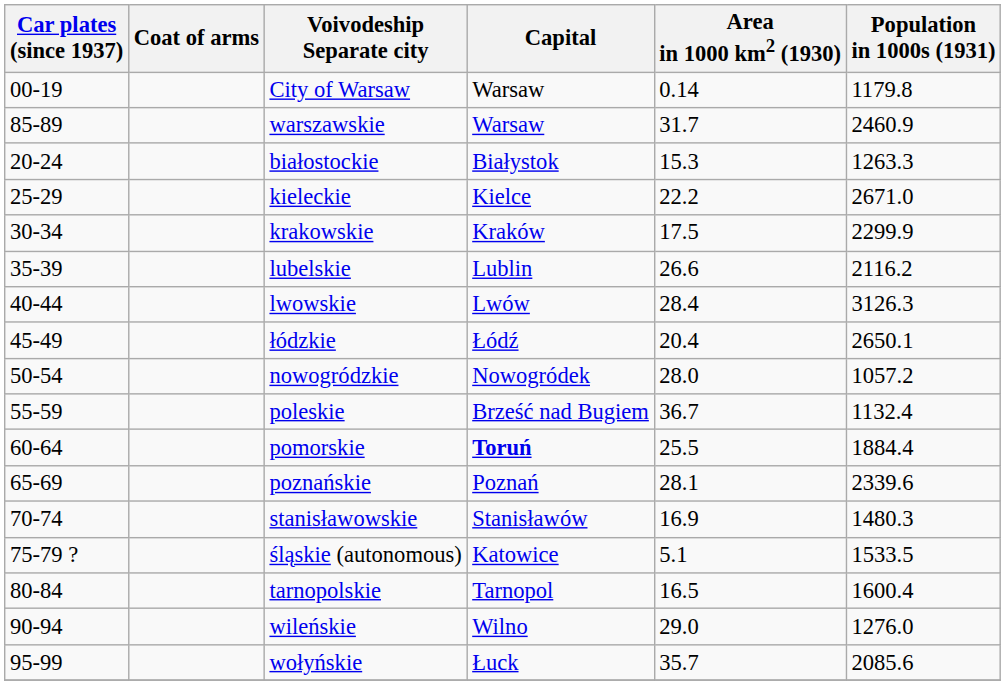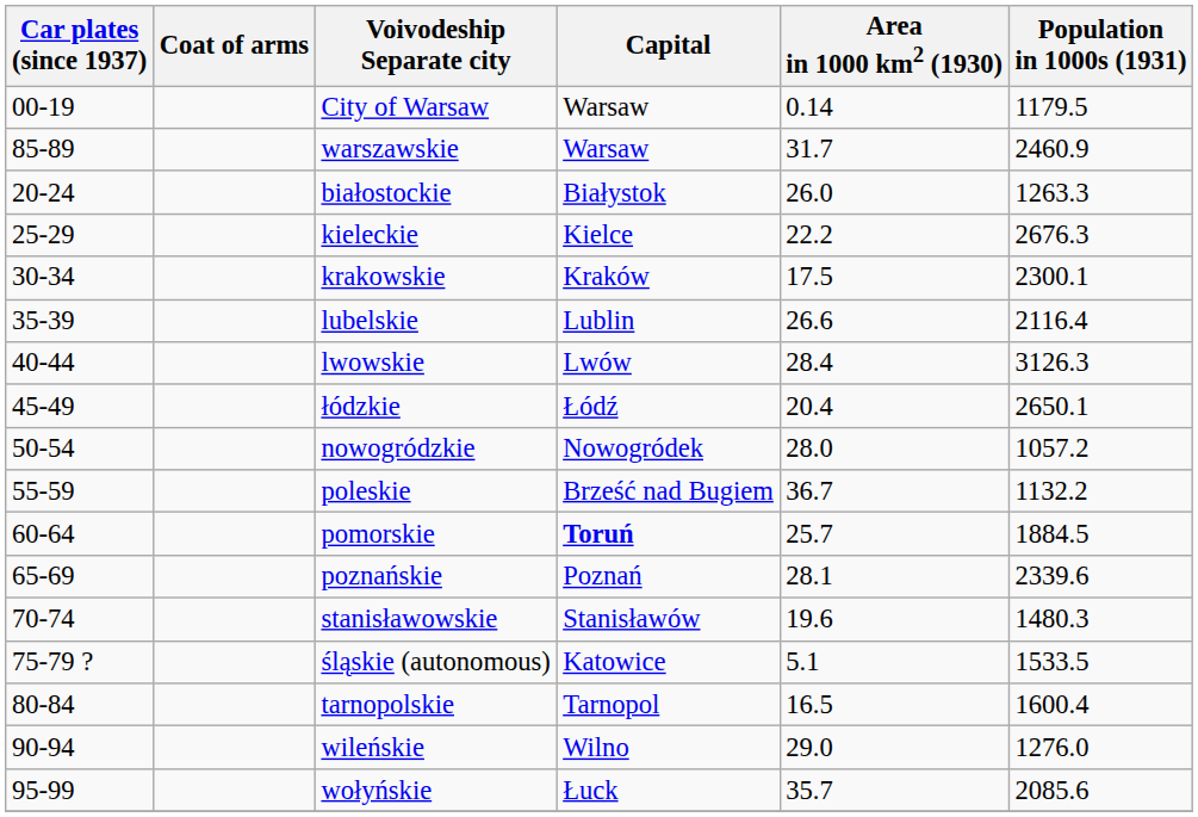 <table class="wikitable">
 <tr style="background:#efefef" align="center">
 <th><a href='#'>Car plates</a><br> (since 1937)</th>
 <th>Coat of arms</th>
 <th>Voivodeship<br> Separate city</th>
 <th>Capital</th>
 <th>Area<br> in 1000 km<sup>2</sup> (1930)</th>
 <th>Population <br> in 1000s (1931)</th>
 </tr>
 <tr>
 <td>00-19</td>
 <td></td>
 <td align="left"><a href='#'>City of Warsaw</a></td>
 <td align="left">Warsaw</td>
 <td>0.14</td>
-<td>1179.8</td>
+<td>1179.5</td>
 </tr>
 <tr>
 <td>85-89</td>
 <td></td>
 <td align="left"><a href='#'>warszawskie</a></td>
 <td align="left"><a href='#'>Warsaw</a></td>
 <td>31.7</td>
 <td>2460.9</td>
 </tr>
 <tr>
 <td>20-24</td>
 <td></td>
 <td align="left"><a href='#'>białostockie</a></td>
 <td align="left"><a href='#'>Białystok</a></td>
-<td>15.3</td>
+<td>26.0</td>
 <td>1263.3</td>
 </tr>
 <tr>
 <td>25-29</td>
 <td></td>
 <td align="left"><a href='#'>kieleckie</a></td>
 <td align="left"><a href='#'>Kielce</a></td>
 <td>22.2</td>
-<td>2671.0</td>
+<td>2676.3</td>
 </tr>
 <tr>
 <td>30-34</td>
 <td></td>
 <td align="left"><a href='#'>krakowskie</a></td>
 <td align="left"><a href='#'>Kraków</a></td>
 <td>17.5</td>
-<td>2299.9</td>
+<td>2300.1</td>
 </tr>
 <tr>
 <td>35-39</td>
 <td></td>
 <td align="left"><a href='#'>lubelskie</a></td>
 <td align="left"><a href='#'>Lublin</a></td>
 <td>26.6</td>
-<td>2116.2</td>
+<td>2116.4</td>
 </tr>
 <tr>
 <td>40-44</td>
 <td></td>
 <td align="left"><a href='#'>lwowskie</a></td>
 <td align="left"><a href='#'>Lwów</a></td>
 <td>28.4</td>
 <td>3126.3</td>
 </tr>
 <tr>
 <td>45-49</td>
 <td></td>
 <td align="left"><a href='#'>łódzkie</a></td>
 <td align="left"><a href='#'>Łódź</a></td>
 <td>20.4</td>
 <td>2650.1</td>
 </tr>
 <tr>
 <td>50-54</td>
 <td></td>
 <td align="left"><a href='#'>nowogródzkie</a></td>
 <td align="left"><a href='#'>Nowogródek</a></td>
 <td>28.0</td>
 <td>1057.2</td>
 </tr>
 <tr>
 <td>55-59</td>
 <td></td>
 <td align="left"><a href='#'>poleskie</a></td>
 <td align="left"><a href='#'>Brześć nad Bugiem</a></td>
 <td>36.7</td>
-<td>1132.4</td>
+<td>1132.2</td>
 </tr>
 <tr>
 <td>60-64</td>
 <td></td>
 <td align="left"><a href='#'>pomorskie</a></td>
 <td align="left"><strong><a href='#'>Toruń</a></strong></td>
-<td>25.5</td>
-<td>1884.4</td>
+<td>25.7</td>
+<td>1884.5</td>
 </tr>
 <tr>
 <td>65-69</td>
 <td></td>
 <td align="left"><a href='#'>poznańskie</a></td>
 <td align="left"><a href='#'>Poznań</a></td>
 <td>28.1</td>
 <td>2339.6</td>
 </tr>
 <tr>
 <td>70-74</td>
 <td></td>
 <td align="left"><a href='#'>stanisławowskie</a></td>
 <td align="left"><a href='#'>Stanisławów</a></td>
-<td>16.9</td>
+<td>19.6</td>
 <td>1480.3</td>
 </tr>
 <tr>
 <td>75-79 ?</td>
 <td></td>
 <td align="left"><a href='#'>śląskie</a> (autonomous)</td>
 <td align="left"><a href='#'>Katowice</a></td>
 <td>5.1</td>
 <td>1533.5</td>
 </tr>
 <tr>
 <td>80-84</td>
 <td></td>
 <td align="left"><a href='#'>tarnopolskie</a></td>
 <td align="left"><a href='#'>Tarnopol</a></td>
 <td>16.5</td>
 <td>1600.4</td>
 </tr>
 <tr>
 <td>90-94</td>
 <td></td>
 <td align="left"><a href='#'>wileńskie</a></td>
 <td align="left"><a href='#'>Wilno</a></td>
 <td>29.0</td>
 <td>1276.0</td>
 </tr>
 <tr>
 <td>95-99</td>
 <td></td>
 <td align="left"><a href='#'>wołyńskie</a></td>
 <td align="left"><a href='#'>Łuck</a></td>
 <td>35.7</td>
 <td>2085.6</td>
 </tr>
 <tr>
 </tr>
 </table>
